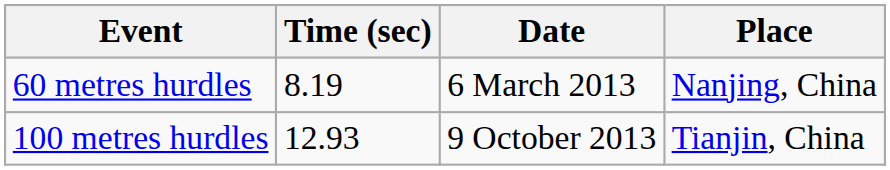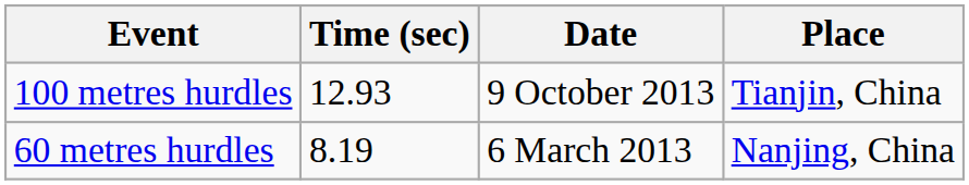 <table class=wikitable>
 <tr>
 <th>Event</th>
 <th>Time (sec)</th>
 <th>Date</th>
 <th>Place</th>
 </tr>
 <tr>
+<td><a href='#'>100 metres hurdles</a></td>
+<td>12.93</td>
+<td>9 October 2013</td>
+<td><a href='#'>Tianjin</a>, China</td>
+</tr>
+<tr>
 <td><a href='#'>60 metres hurdles</a></td>
 <td>8.19</td>
 <td>6 March 2013</td>
 <td><a href='#'>Nanjing</a>, China</td>
 </tr>
-<tr>
-<td><a href='#'>100 metres hurdles</a></td>
-<td>12.93</td>
-<td>9 October 2013</td>
-<td><a href='#'>Tianjin</a>, China</td>
-</tr>
 </table>
